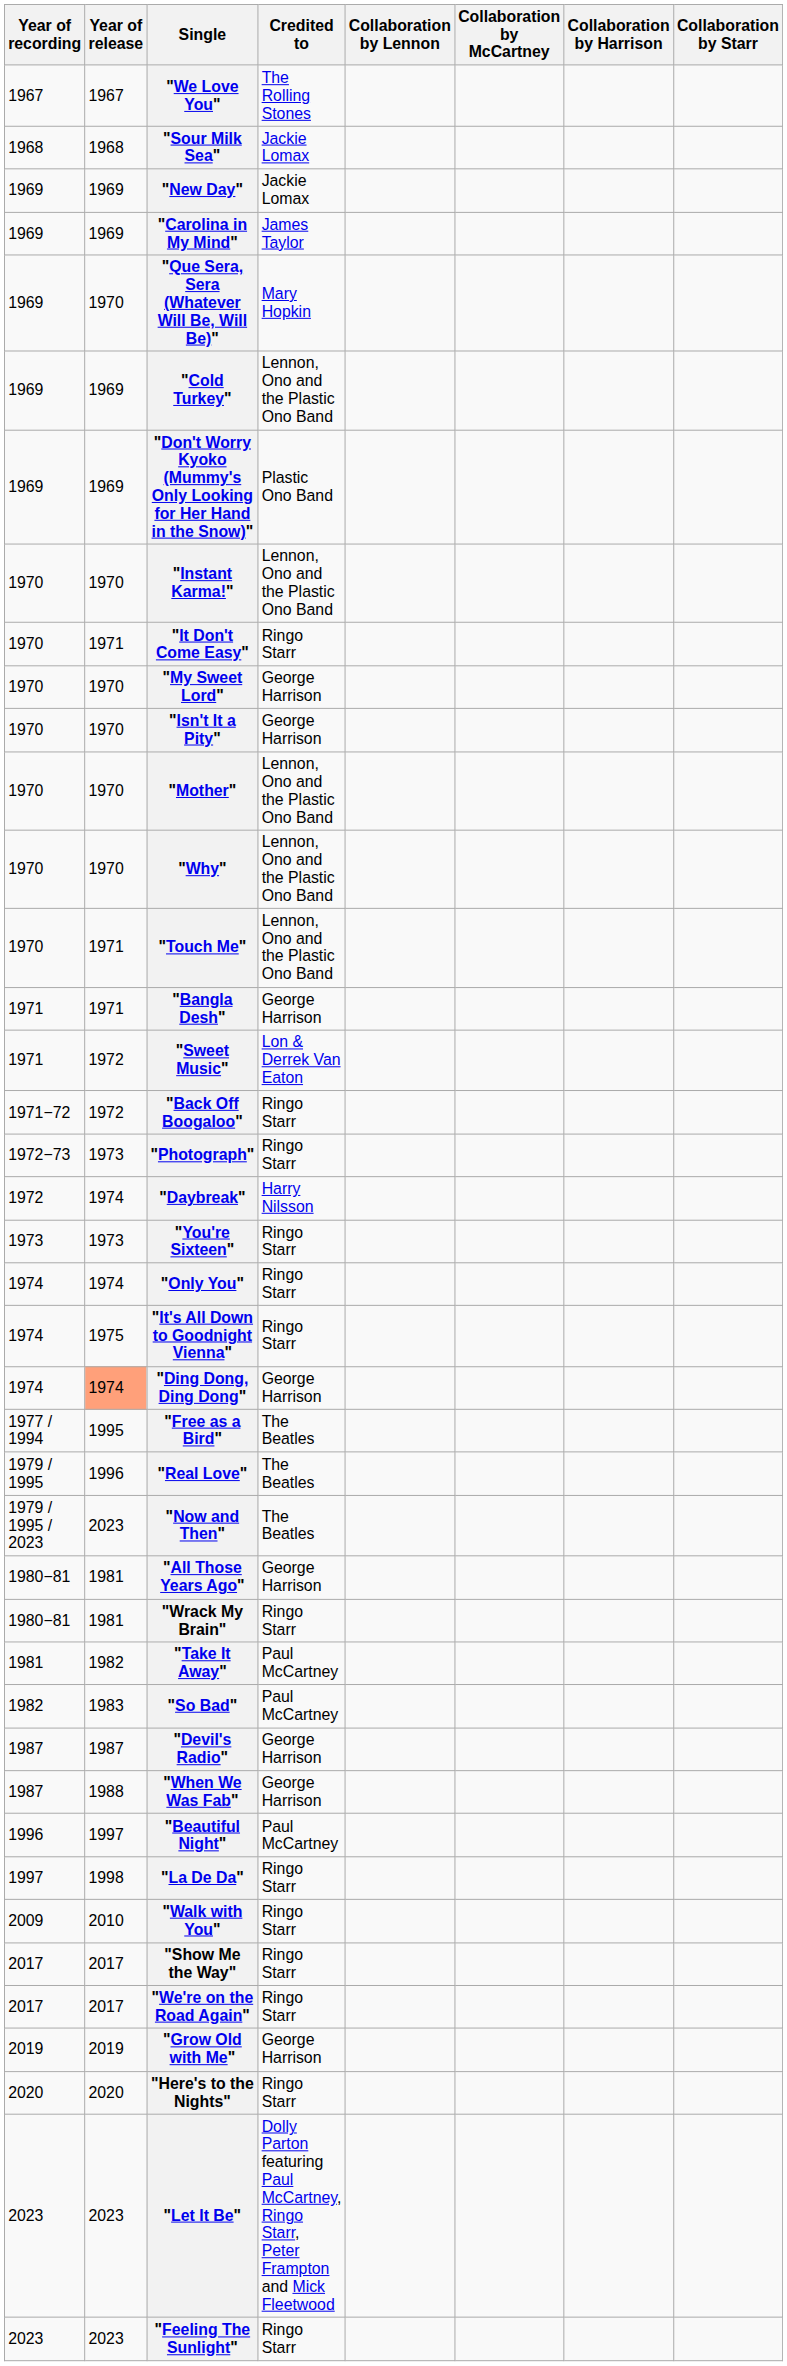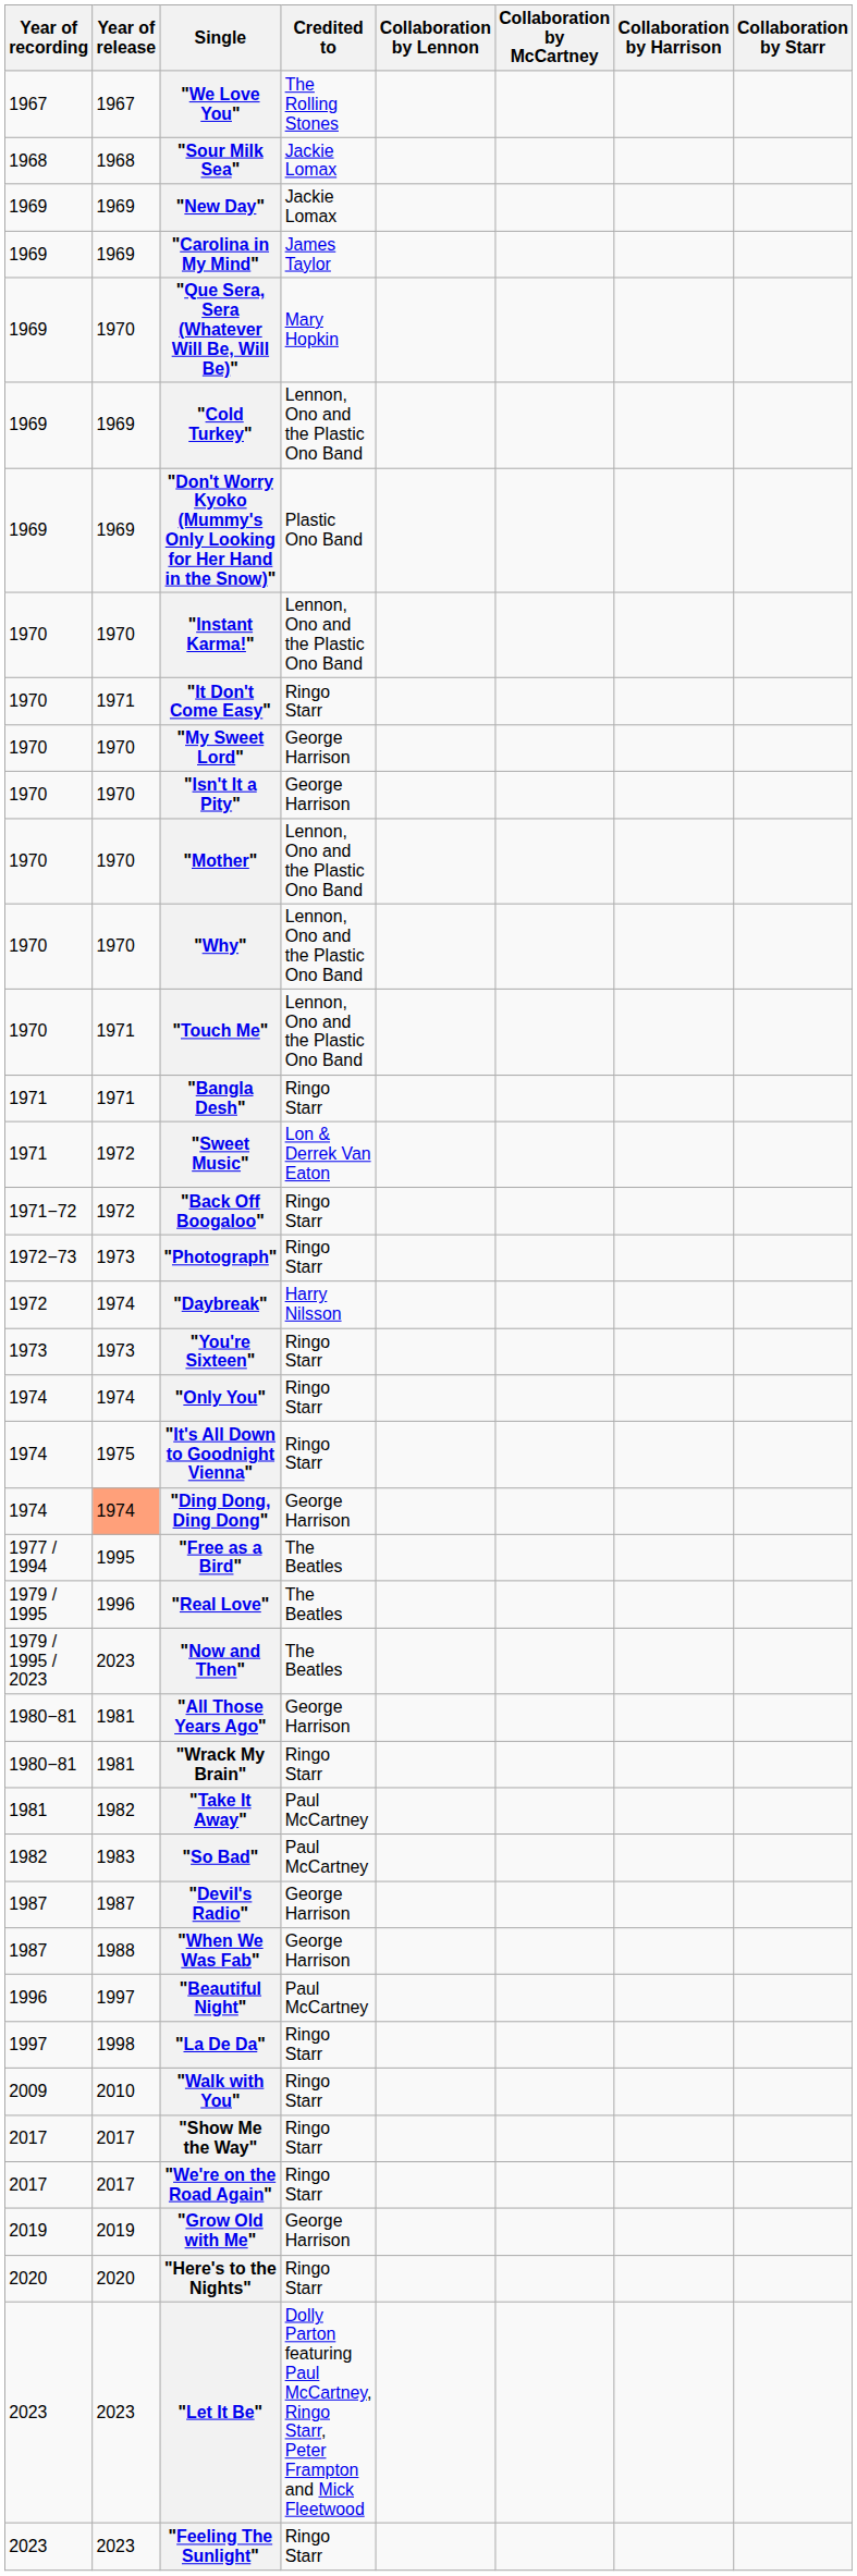 <table class="wikitable sortable plainrowheaders sticky-header sort-under" border="1">
 <tr>
 <th scope="col">Year of<br>recording</th>
 <th scope="col">Year of<br>release</th>
 <th scope="col">Single</th>
 <th scope="col">Credited to</th>
 <th scope="col">Collaboration<br>by Lennon</th>
 <th scope="col">Collaboration<br>by McCartney</th>
 <th scope="col">Collaboration<br>by Harrison</th>
 <th scope="col">Collaboration<br>by Starr</th>
 </tr>
 <tr>
 <td>1967</td>
 <td>1967</td>
 <th scope="row">"<a href='#'>We Love You</a>"</th>
 <td><a href='#'>The Rolling Stones</a></td>
 <td></td>
 <td></td>
 <td></td>
 <td></td>
 </tr>
 <tr>
 <td>1968</td>
 <td>1968</td>
 <th scope="row">"<a href='#'>Sour Milk Sea</a>"</th>
 <td><a href='#'>Jackie Lomax</a></td>
 <td></td>
 <td></td>
 <td></td>
 <td> </td>
 </tr>
 <tr>
 <td>1969</td>
 <td>1969</td>
 <th scope="row">"<a href='#'>New Day</a>"</th>
 <td>Jackie Lomax</td>
 <td></td>
 <td></td>
 <td></td>
 <td> </td>
 </tr>
 <tr>
 <td>1969</td>
 <td>1969</td>
 <th scope="row">"<a href='#'>Carolina in My Mind</a>"</th>
 <td><a href='#'>James Taylor</a></td>
 <td></td>
 <td></td>
 <td></td>
 <td></td>
 </tr>
 <tr>
 <td>1969</td>
 <td>1970</td>
 <th scope="row">"<a href='#'>Que Sera, Sera (Whatever Will Be, Will Be)</a>"</th>
 <td><a href='#'>Mary Hopkin</a></td>
 <td></td>
 <td> </td>
 <td></td>
 <td> </td>
 </tr>
 <tr>
 <td>1969</td>
 <td>1969</td>
 <th scope="row">"<a href='#'>Cold Turkey</a>"</th>
 <td>Lennon, Ono and the Plastic Ono Band</td>
 <td> </td>
 <td></td>
 <td></td>
 <td> </td>
 </tr>
 <tr>
 <td>1969</td>
 <td>1969</td>
 <th scope="row">"<a href='#'>Don't Worry Kyoko (Mummy's Only Looking for Her Hand in the Snow)</a>" </th>
 <td>Plastic Ono Band</td>
 <td> </td>
 <td></td>
 <td></td>
 <td> </td>
 </tr>
 <tr>
 <td>1970</td>
 <td>1970</td>
 <th scope="row">"<a href='#'>Instant Karma!</a>"</th>
 <td>Lennon, Ono and the Plastic Ono Band</td>
 <td> </td>
 <td></td>
 <td> </td>
 <td></td>
 </tr>
 <tr>
 <td>1970</td>
 <td>1971</td>
 <th scope="row">"<a href='#'>It Don't Come Easy</a>"</th>
 <td>Ringo Starr</td>
 <td></td>
 <td></td>
 <td> </td>
 <td> </td>
 </tr>
 <tr>
 <td>1970</td>
 <td>1970</td>
 <th scope="row">"<a href='#'>My Sweet Lord</a>"</th>
 <td>George Harrison</td>
 <td></td>
 <td></td>
 <td> </td>
 <td> </td>
 </tr>
 <tr>
 <td>1970</td>
 <td>1970</td>
 <th scope="row">"<a href='#'>Isn't It a Pity</a>"</th>
 <td>George Harrison</td>
 <td></td>
 <td></td>
 <td> </td>
 <td> </td>
 </tr>
 <tr>
 <td>1970</td>
 <td>1970</td>
 <th scope="row">"<a href='#'>Mother</a>"</th>
 <td>Lennon, Ono and the Plastic Ono Band</td>
 <td> </td>
 <td></td>
 <td></td>
 <td> </td>
 </tr>
 <tr>
 <td>1970</td>
 <td>1970</td>
 <th scope="row">"<a href='#'>Why</a>" </th>
 <td>Lennon, Ono and the Plastic Ono Band</td>
 <td> </td>
 <td></td>
 <td></td>
 <td> </td>
 </tr>
 <tr>
 <td>1970</td>
 <td>1971</td>
 <th scope="row">"<a href='#'>Touch Me</a>" </th>
 <td>Lennon, Ono and the Plastic Ono Band</td>
 <td> </td>
 <td></td>
 <td></td>
 <td> </td>
 </tr>
 <tr>
 <td>1971</td>
 <td>1971</td>
 <th scope="row">"<a href='#'>Bangla Desh</a>"</th>
-<td>George Harrison</td>
+<td>Ringo Starr</td>
 <td></td>
 <td></td>
 <td> </td>
 <td> </td>
 </tr>
 <tr>
 <td>1971</td>
 <td>1972</td>
 <th scope="row">"<a href='#'>Sweet Music</a>"</th>
 <td><a href='#'>Lon & Derrek Van Eaton</a></td>
 <td></td>
 <td></td>
 <td> </td>
 <td> </td>
 </tr>
 <tr>
 <td>1971−72</td>
 <td>1972</td>
 <th scope="row">"<a href='#'>Back Off Boogaloo</a>"</th>
 <td>Ringo Starr</td>
 <td></td>
 <td></td>
 <td> </td>
 <td> </td>
 </tr>
 <tr>
 <td>1972−73</td>
 <td>1973</td>
 <th scope="row">"<a href='#'>Photograph</a>"</th>
 <td>Ringo Starr</td>
 <td></td>
 <td></td>
 <td> </td>
 <td> </td>
 </tr>
 <tr>
 <td>1972</td>
 <td>1974</td>
 <th scope="row">"<a href='#'>Daybreak</a>"</th>
 <td><a href='#'>Harry Nilsson</a></td>
 <td></td>
 <td></td>
 <td> </td>
 <td> </td>
 </tr>
 <tr>
 <td>1973</td>
 <td>1973</td>
 <th scope="row">"<a href='#'>You're Sixteen</a>"</th>
 <td>Ringo Starr</td>
 <td></td>
 <td> </td>
 <td></td>
 <td> </td>
 </tr>
 <tr>
 <td>1974</td>
 <td>1974</td>
 <th scope="row">"<a href='#'>Only You</a>"</th>
 <td>Ringo Starr</td>
 <td> </td>
 <td></td>
 <td></td>
 <td> </td>
 </tr>
 <tr>
 <td>1974</td>
 <td>1975</td>
 <th scope="row">"<a href='#'>It's All Down to Goodnight Vienna</a>"</th>
 <td>Ringo Starr</td>
 <td> </td>
 <td></td>
 <td></td>
 <td> </td>
 </tr>
 <tr>
 <td>1974</td>
 <td style="background: lightsalmon;">1974</td>
 <th scope="row">"<a href='#'>Ding Dong, Ding Dong</a>"</th>
 <td>George Harrison</td>
 <td></td>
 <td></td>
 <td> </td>
 <td> </td>
 </tr>
 <tr>
 <td>1977 / 1994</td>
 <td>1995</td>
 <th scope="row">"<a href='#'>Free as a Bird</a>"</th>
 <td>The Beatles</td>
 <td> </td>
 <td> </td>
 <td> </td>
 <td> </td>
 </tr>
 <tr>
 <td>1979 / 1995</td>
 <td>1996</td>
 <th scope="row">"<a href='#'>Real Love</a>"</th>
 <td>The Beatles</td>
 <td></td>
 <td> </td>
 <td> </td>
 <td> </td>
 </tr>
 <tr>
 <td>1979 / 1995 / 2023</td>
 <td>2023</td>
 <th scope="row">"<a href='#'>Now and Then</a>"</th>
 <td>The Beatles</td>
 <td></td>
 <td> </td>
 <td> </td>
 <td> </td>
 </tr>
 <tr>
 <td>1980−81</td>
 <td>1981</td>
 <th scope="row">"<a href='#'>All Those Years Ago</a>"</th>
 <td>George Harrison</td>
 <td></td>
 <td> </td>
 <td> </td>
 <td> </td>
 </tr>
 <tr>
 <td>1980−81</td>
 <td>1981</td>
 <th scope="row">"Wrack My Brain"</th>
 <td>Ringo Starr</td>
 <td></td>
 <td></td>
 <td> </td>
 <td> </td>
 </tr>
 <tr>
 <td>1981</td>
 <td>1982</td>
 <th scope="row">"<a href='#'>Take It Away</a>"</th>
 <td>Paul McCartney</td>
 <td></td>
 <td> </td>
 <td></td>
 <td> </td>
 </tr>
 <tr>
 <td>1982</td>
 <td>1983</td>
 <th scope="row">"<a href='#'>So Bad</a>"</th>
 <td>Paul McCartney</td>
 <td></td>
 <td> </td>
 <td></td>
 <td> </td>
 </tr>
 <tr>
 <td>1987</td>
 <td>1987</td>
 <th scope="row">"<a href='#'>Devil's Radio</a>" </th>
 <td>George Harrison</td>
 <td></td>
 <td></td>
 <td> </td>
 <td> </td>
 </tr>
 <tr>
 <td>1987</td>
 <td>1988</td>
 <th scope="row">"<a href='#'>When We Was Fab</a>"</th>
 <td>George Harrison</td>
 <td></td>
 <td></td>
 <td> </td>
 <td> </td>
 </tr>
 <tr>
 <td>1996</td>
 <td>1997</td>
 <th scope="row">"<a href='#'>Beautiful Night</a>"</th>
 <td>Paul McCartney</td>
 <td></td>
 <td> </td>
 <td></td>
 <td> </td>
 </tr>
 <tr>
 <td>1997</td>
 <td>1998</td>
 <th scope="row">"<a href='#'>La De Da</a>"</th>
 <td>Ringo Starr</td>
 <td></td>
 <td> </td>
 <td></td>
 <td> </td>
 </tr>
 <tr>
 <td>2009</td>
 <td>2010</td>
 <th scope="row">"<a href='#'>Walk with You</a>"</th>
 <td>Ringo Starr</td>
 <td></td>
 <td> </td>
 <td></td>
 <td> </td>
 </tr>
 <tr>
 <td>2017</td>
 <td>2017</td>
 <th scope="row">"Show Me the Way"</th>
 <td>Ringo Starr</td>
 <td></td>
 <td> </td>
 <td></td>
 <td> </td>
 </tr>
 <tr>
 <td>2017</td>
 <td>2017</td>
 <th scope="row">"<a href='#'>We're on the Road Again</a>"</th>
 <td>Ringo Starr</td>
 <td></td>
 <td> </td>
 <td></td>
 <td> </td>
 </tr>
 <tr>
 <td>2019</td>
 <td>2019</td>
 <th scope="row">"<a href='#'>Grow Old with Me</a>"</th>
 <td>George Harrison</td>
 <td></td>
 <td> </td>
 <td></td>
 <td> </td>
 </tr>
 <tr>
 <td>2020</td>
 <td>2020</td>
 <th scope="row">"Here's to the Nights"</th>
 <td>Ringo Starr</td>
 <td></td>
 <td> </td>
 <td></td>
 <td> </td>
 </tr>
 <tr>
 <td>2023</td>
 <td>2023</td>
 <th scope="row">"<a href='#'>Let It Be</a>"</th>
 <td><a href='#'>Dolly Parton</a> featuring <a href='#'>Paul McCartney</a>, <a href='#'>Ringo Starr</a>, <a href='#'>Peter Frampton</a> and <a href='#'>Mick Fleetwood</a></td>
 <td></td>
 <td> </td>
 <td></td>
 <td> </td>
 </tr>
 <tr>
 <td>2023</td>
 <td>2023</td>
 <th scope="row">"<a href='#'>Feeling The Sunlight</a>"</th>
 <td>Ringo Starr</td>
 <td></td>
 <td> </td>
 <td></td>
 <td> </td>
 </tr>
 </table>
